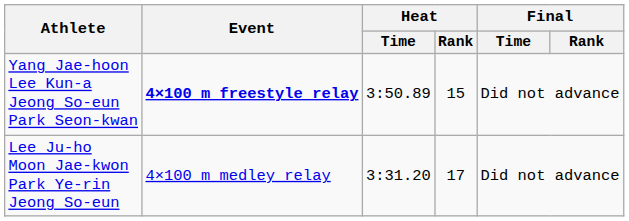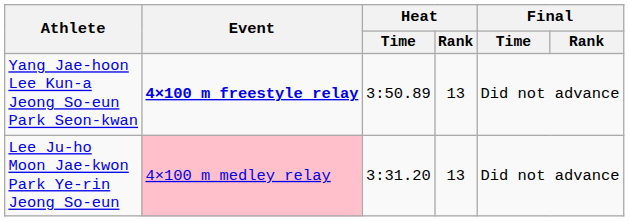 <table class="wikitable" style="text-align:center; font-size:90%">
 <tr>
 <th rowspan=2>Athlete</th>
 <th rowspan=2>Event</th>
 <th colspan=2>Heat</th>
 <th colspan=2>Final</th>
 </tr>
 <tr style="font-size:95%">
 <th>Time</th>
 <th>Rank</th>
 <th>Time</th>
 <th>Rank</th>
 </tr>
 <tr>
 <td align=left><a href='#'>Yang Jae-hoon</a><br><a href='#'>Lee Kun-a</a><br><a href='#'>Jeong So-eun</a><br><a href='#'>Park Seon-kwan</a></td>
 <td align=left><strong><a href='#'>4×100 m freestyle relay</a></strong></td>
 <td>3:50.89</td>
-<td>15</td>
+<td>13</td>
 <td colspan=2>Did not advance</td>
 </tr>
 <tr>
 <td align=left><a href='#'>Lee Ju-ho</a><br><a href='#'>Moon Jae-kwon</a><br><a href='#'>Park Ye-rin</a><br><a href='#'>Jeong So-eun</a></td>
-<td align=left><a href='#'>4×100 m medley relay</a></td>
+<td align=left style="background: pink;"><a href='#'>4×100 m medley relay</a></td>
 <td>3:31.20</td>
-<td>17</td>
+<td>13</td>
 <td colspan=2>Did not advance</td>
 </tr>
 </table>
